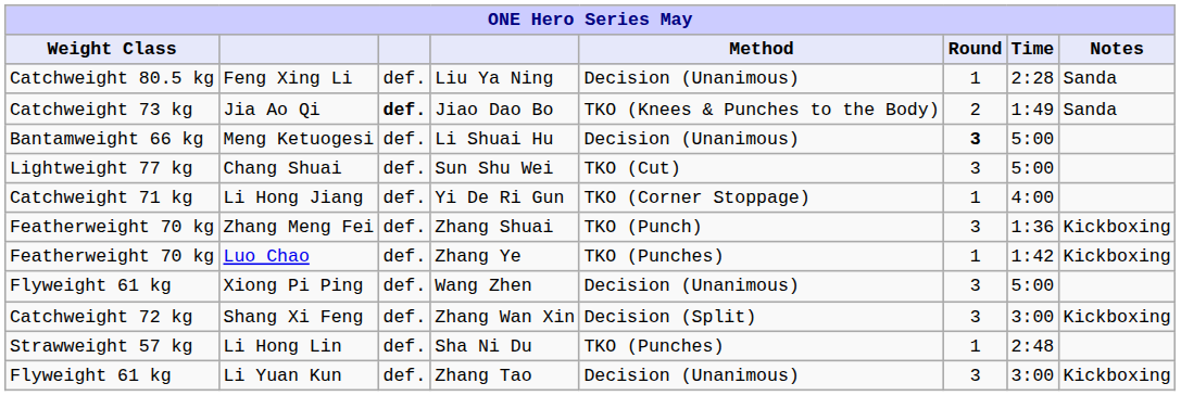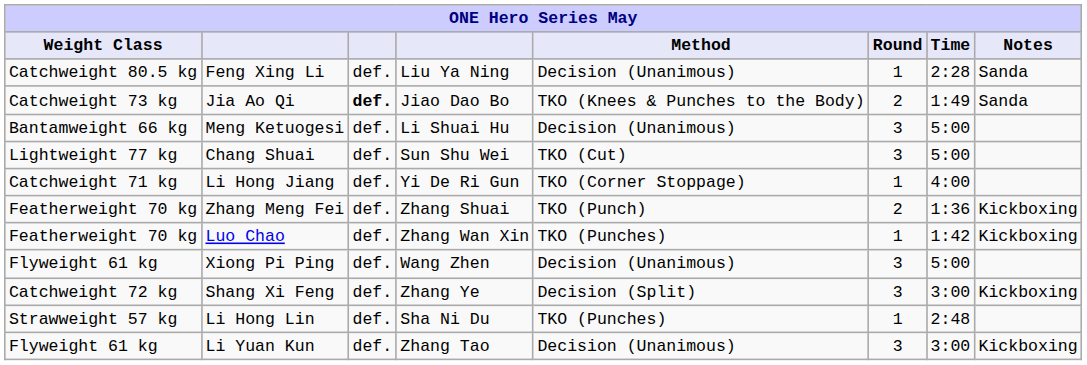 <table class="wikitable" style="font-size: 80%;">
 <tr>
 <th colspan="8" style="background-color: #ccf; color: #000080; text-align: center;"><strong>ONE Hero Series May</strong></th>
 </tr>
 <tr>
 <th colspan="1" style="background-color: #E6E8FA; color: #000000; text-align: center;">Weight Class</th>
 <th colspan="1" style="background-color: #E6E8FA; color: #000000; text-align: center;"></th>
 <th colspan="1" style="background-color: #E6E8FA; color: #000000; text-align: center;"></th>
 <th colspan="1" style="background-color: #E6E8FA; color: #000000; text-align: center;"></th>
 <th colspan="1" style="background-color: #E6E8FA; color: #000000; text-align: center;">Method</th>
 <th colspan="1" style="background-color: #E6E8FA; color: #000000; text-align: center;">Round</th>
 <th colspan="1" style="background-color: #E6E8FA; color: #000000; text-align: center;">Time</th>
 <th colspan="1" style="background-color: #E6E8FA; color: #000000; text-align: center;">Notes</th>
 </tr>
 <tr>
 <td>Catchweight 80.5 kg</td>
 <td> Feng Xing Li</td>
 <td>def.</td>
 <td> Liu Ya Ning</td>
 <td>Decision (Unanimous)</td>
 <td align=center>1</td>
 <td align=center>2:28</td>
 <td>Sanda</td>
 </tr>
 <tr>
 <td>Catchweight 73 kg</td>
 <td> Jia Ao Qi</td>
 <td><strong>def.</strong></td>
 <td> Jiao Dao Bo</td>
 <td>TKO (Knees & Punches to the Body)</td>
 <td align=center>2</td>
 <td align=center>1:49</td>
 <td>Sanda</td>
 </tr>
 <tr>
 <td>Bantamweight 66 kg</td>
 <td> Meng Ketuogesi</td>
 <td>def.</td>
 <td> Li Shuai Hu</td>
 <td>Decision (Unanimous)</td>
-<td align=center><strong>3</strong></td>
+<td align=center>3</td>
 <td align=center>5:00</td>
 <td></td>
 </tr>
 <tr>
 <td>Lightweight 77 kg</td>
 <td> Chang Shuai</td>
 <td>def.</td>
 <td> Sun Shu Wei</td>
 <td>TKO (Cut)</td>
 <td align=center>3</td>
 <td align=center>5:00</td>
 <td></td>
 </tr>
 <tr>
 <td>Catchweight 71 kg</td>
 <td> Li Hong Jiang</td>
 <td>def.</td>
 <td> Yi De Ri Gun</td>
 <td>TKO (Corner Stoppage)</td>
 <td align=center>1</td>
 <td align=center>4:00</td>
 <td></td>
 </tr>
 <tr>
 <td>Featherweight 70 kg</td>
 <td> Zhang Meng Fei</td>
 <td>def.</td>
 <td> Zhang Shuai</td>
 <td>TKO (Punch)</td>
-<td align=center>3</td>
+<td align=center>2</td>
 <td align=center>1:36</td>
 <td>Kickboxing</td>
 </tr>
 <tr>
 <td>Featherweight 70 kg</td>
 <td> <a href='#'>Luo Chao</a></td>
 <td>def.</td>
-<td> Zhang Ye</td>
+<td> Zhang Wan Xin</td>
 <td>TKO (Punches)</td>
 <td align=center>1</td>
 <td align=center>1:42</td>
 <td>Kickboxing</td>
 </tr>
 <tr>
 <td>Flyweight 61 kg</td>
 <td> Xiong Pi Ping</td>
 <td>def.</td>
 <td> Wang Zhen</td>
 <td>Decision (Unanimous)</td>
 <td align=center>3</td>
 <td align=center>5:00</td>
 <td></td>
 </tr>
 <tr>
 <td>Catchweight 72 kg</td>
 <td> Shang Xi Feng</td>
 <td>def.</td>
-<td> Zhang Wan Xin</td>
+<td> Zhang Ye</td>
 <td>Decision (Split)</td>
 <td align=center>3</td>
 <td align=center>3:00</td>
 <td>Kickboxing</td>
 </tr>
 <tr>
 <td>Strawweight 57 kg</td>
 <td> Li Hong Lin</td>
 <td>def.</td>
 <td> Sha Ni Du</td>
 <td>TKO (Punches)</td>
 <td align=center>1</td>
 <td align=center>2:48</td>
 <td></td>
 </tr>
 <tr>
 <td>Flyweight 61 kg</td>
 <td> Li Yuan Kun</td>
 <td>def.</td>
 <td> Zhang Tao</td>
 <td>Decision (Unanimous)</td>
 <td align=center>3</td>
 <td align=center>3:00</td>
 <td>Kickboxing</td>
 </tr>
 </table>
